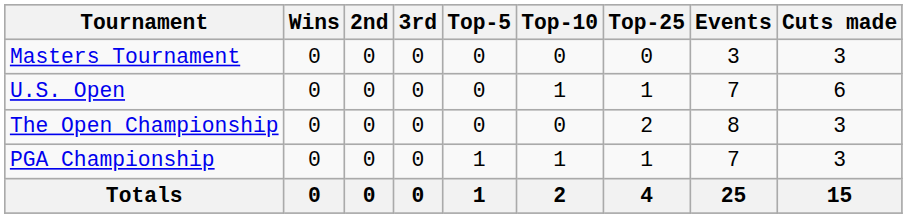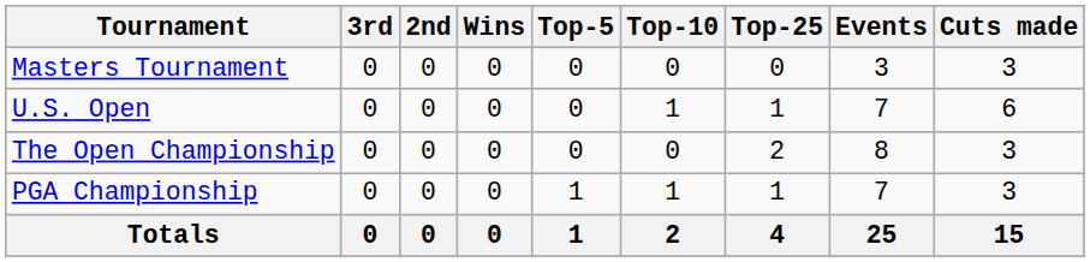 <table class=wikitable style=text-align:center>
 <tr>
 <th>Tournament</th>
+<th>3rd</th>
+<th>2nd</th>
 <th>Wins</th>
-<th>2nd</th>
-<th>3rd</th>
 <th>Top-5</th>
 <th>Top-10</th>
 <th>Top-25</th>
 <th>Events</th>
 <th>Cuts made</th>
 </tr>
 <tr>
 <td align=left><a href='#'>Masters Tournament</a></td>
 <td>0</td>
 <td>0</td>
 <td>0</td>
 <td>0</td>
 <td>0</td>
 <td>0</td>
 <td>3</td>
 <td>3</td>
 </tr>
 <tr>
 <td align=left><a href='#'>U.S. Open</a></td>
 <td>0</td>
 <td>0</td>
 <td>0</td>
 <td>0</td>
 <td>1</td>
 <td>1</td>
 <td>7</td>
 <td>6</td>
 </tr>
 <tr>
 <td align=left><a href='#'>The Open Championship</a></td>
 <td>0</td>
 <td>0</td>
 <td>0</td>
 <td>0</td>
 <td>0</td>
 <td>2</td>
 <td>8</td>
 <td>3</td>
 </tr>
 <tr>
 <td align=left><a href='#'>PGA Championship</a></td>
 <td>0</td>
 <td>0</td>
 <td>0</td>
 <td>1</td>
 <td>1</td>
 <td>1</td>
 <td>7</td>
 <td>3</td>
 </tr>
 <tr>
 <th>Totals</th>
 <th>0</th>
 <th>0</th>
 <th>0</th>
 <th>1</th>
 <th>2</th>
 <th>4</th>
 <th>25</th>
 <th>15</th>
 </tr>
 </table>
